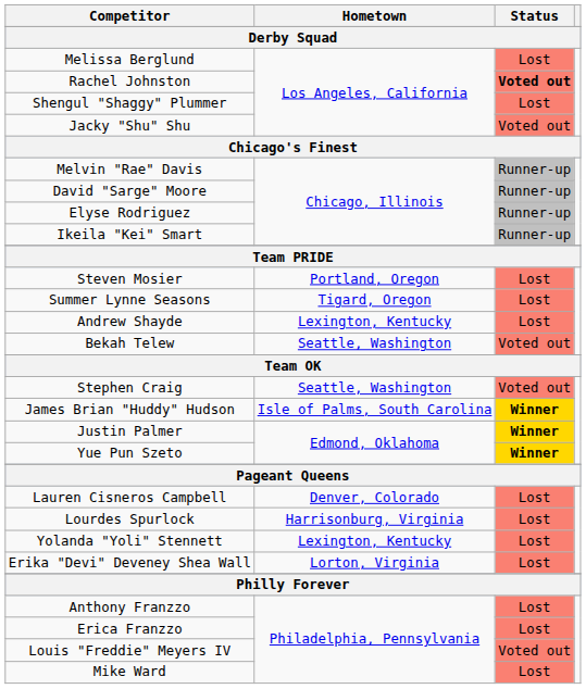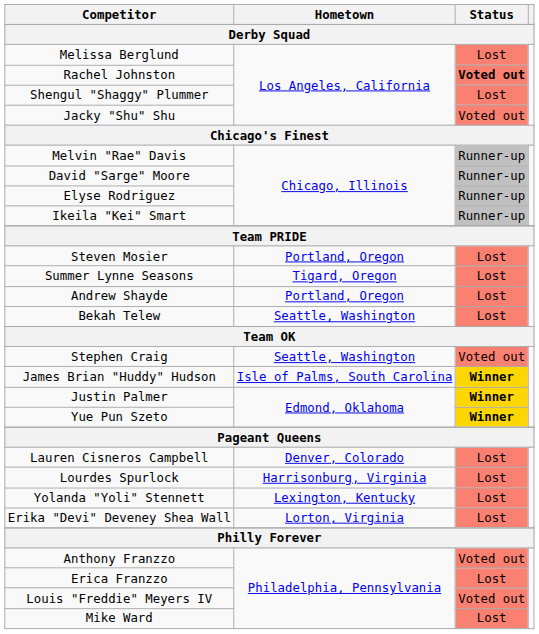 <table class="wikitable sortable" style="text-align: center; margin:auto">
 <tr>
 <th>Competitor</th>
 <th>Hometown</th>
 <th>Status</th>
 <th class="unsortable"></th>
 </tr>
 <tr>
 </tr>
 <tr style="background:#b0c4de;">
 <th colspan="4">Derby Squad</th>
 </tr>
 <tr>
 <td>Melissa Berglund</td>
 <td rowspan="4"><a href='#'>Los Angeles, California</a></td>
 <td style="background:salmon">Lost<br></td>
 <td rowspan="4"></td>
 </tr>
 <tr>
 <td>Rachel Johnston</td>
 <td style="background:salmon"><strong>Voted out<br></strong></td>
 </tr>
 <tr>
 <td>Shengul "Shaggy" Plummer</td>
 <td style="background:salmon">Lost<br></td>
 </tr>
 <tr>
 <td>Jacky "Shu" Shu</td>
 <td style="background:salmon">Voted out<br></td>
 </tr>
 <tr style="background:#b0c4de;">
 <th colspan="4">Chicago's Finest</th>
 </tr>
 <tr>
 <td>Melvin "Rae" Davis</td>
 <td rowspan="4"><a href='#'>Chicago, Illinois</a></td>
 <td style="background:silver">Runner-up<br></td>
 <td rowspan="4"></td>
 </tr>
 <tr>
 <td>David "Sarge" Moore</td>
 <td style="background:silver">Runner-up<br></td>
 </tr>
 <tr>
 <td>Elyse Rodriguez</td>
 <td style="background:silver">Runner-up<br></td>
 </tr>
 <tr>
 <td>Ikeila "Kei" Smart</td>
 <td style="background:silver">Runner-up<br></td>
 </tr>
 <tr>
 </tr>
 <tr style="background:#b0c4de;">
 <th colspan="4">Team PRIDE</th>
 </tr>
 <tr>
 <td>Steven Mosier</td>
 <td><a href='#'>Portland, Oregon</a></td>
 <td style="background:salmon">Lost<br></td>
 <td rowspan="4"></td>
 </tr>
 <tr>
 <td>Summer Lynne Seasons</td>
 <td><a href='#'>Tigard, Oregon</a></td>
 <td style="background:salmon">Lost<br></td>
 </tr>
 <tr>
 <td>Andrew Shayde</td>
-<td><a href='#'>Lexington, Kentucky</a></td>
+<td><a href='#'>Portland, Oregon</a></td>
 <td style="background:salmon">Lost<br></td>
 </tr>
 <tr>
 <td>Bekah Telew</td>
 <td><a href='#'>Seattle, Washington</a></td>
-<td style="background:salmon">Voted out<br></td>
+<td style="background:salmon">Lost<br></td>
 </tr>
 <tr>
 </tr>
 <tr style="background:#b0c4de;">
 <th colspan="4">Team OK</th>
 </tr>
 <tr>
 <td>Stephen Craig</td>
 <td><a href='#'>Seattle, Washington</a></td>
 <td style="background:salmon">Voted out<br></td>
 <td rowspan="4"></td>
 </tr>
 <tr>
 <td>James Brian "Huddy" Hudson</td>
 <td><a href='#'>Isle of Palms, South Carolina</a></td>
 <td style="background:gold"><strong>Winner</strong><br></td>
 </tr>
 <tr>
 <td>Justin Palmer</td>
 <td rowspan="2"><a href='#'>Edmond, Oklahoma</a></td>
 <td style="background:gold"><strong>Winner</strong><br></td>
 </tr>
 <tr>
 <td>Yue Pun Szeto</td>
 <td style="background:gold"><strong>Winner</strong><br></td>
 </tr>
 <tr>
 </tr>
 <tr style="background:#b0c4de;">
 <th colspan="4">Pageant Queens</th>
 </tr>
 <tr>
 <td>Lauren Cisneros Campbell</td>
 <td><a href='#'>Denver, Colorado</a></td>
 <td style="background:salmon">Lost<br></td>
 <td rowspan="4"></td>
 </tr>
 <tr>
 <td>Lourdes Spurlock</td>
 <td><a href='#'>Harrisonburg, Virginia</a></td>
 <td style="background:salmon">Lost<br></td>
 </tr>
 <tr>
 <td>Yolanda "Yoli" Stennett</td>
 <td><a href='#'>Lexington, Kentucky</a></td>
 <td style="background:salmon">Lost<br></td>
 </tr>
 <tr>
 <td>Erika "Devi" Deveney Shea Wall</td>
 <td><a href='#'>Lorton, Virginia</a></td>
 <td style="background:salmon">Lost<br></td>
 </tr>
 <tr>
 </tr>
 <tr style="background:#b0c4de;">
 <th colspan="4">Philly Forever</th>
 </tr>
 <tr>
 <td>Anthony Franzzo</td>
 <td rowspan="4"><a href='#'>Philadelphia, Pennsylvania</a></td>
-<td style="background:salmon">Lost<br></td>
+<td style="background:salmon">Voted out<br></td>
 <td rowspan="4"></td>
 </tr>
 <tr>
 <td>Erica Franzzo</td>
 <td style="background:salmon">Lost<br></td>
 </tr>
 <tr>
 <td>Louis "Freddie" Meyers IV</td>
 <td style="background:salmon">Voted out<br></td>
 </tr>
 <tr>
 <td>Mike Ward</td>
 <td style="background:salmon">Lost<br></td>
 </tr>
 </table>
